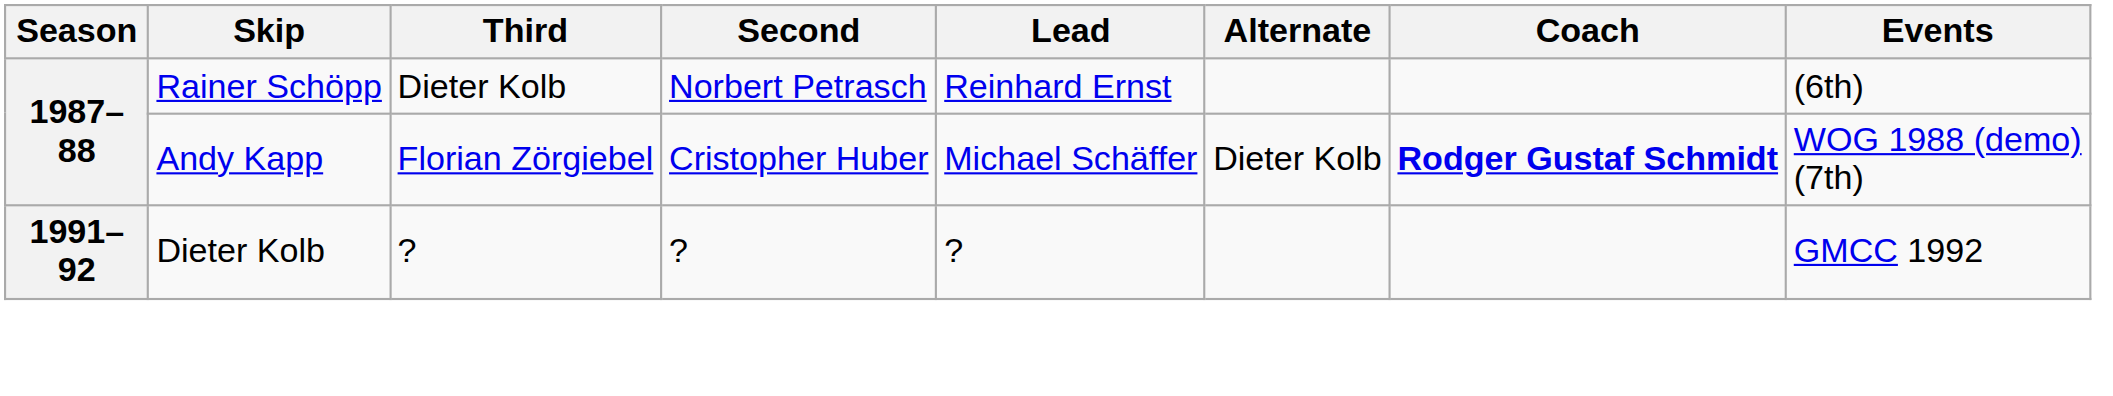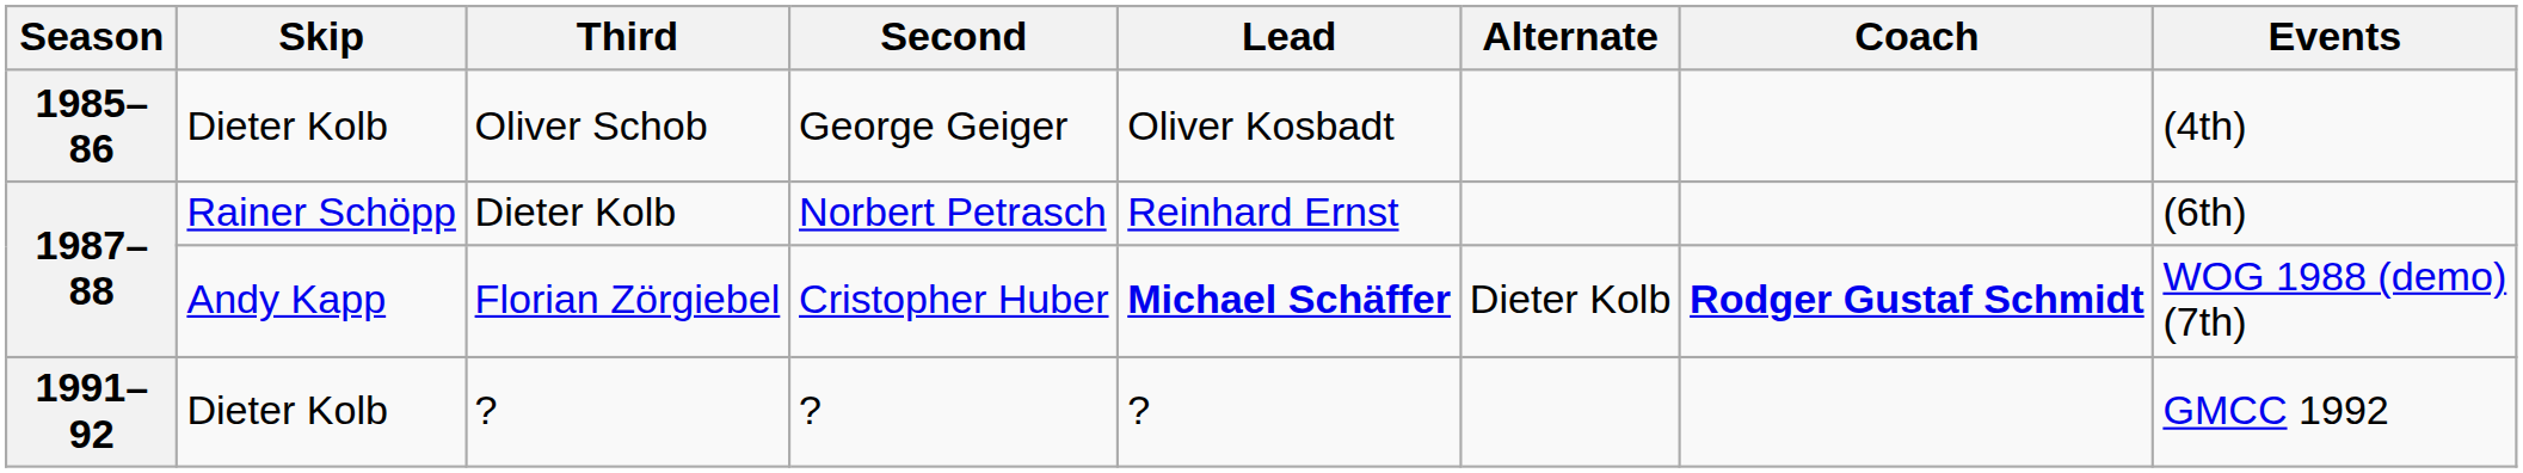 <table class="wikitable">
 <tr>
 <th scope="col" width=60>Season</th>
 <th scope="col">Skip</th>
 <th scope="col">Third</th>
 <th scope="col">Second</th>
 <th scope="col">Lead</th>
 <th scope="col">Alternate</th>
 <th scope="col">Coach</th>
 <th scope="col">Events</th>
+</tr>
+<tr>
+<th scope="row">1985–86</th>
+<td>Dieter Kolb</td>
+<td>Oliver Schob</td>
+<td>George Geiger</td>
+<td>Oliver Kosbadt</td>
+<td></td>
+<td></td>
+<td> (4th)</td>
 </tr>
 <tr>
 <th scope="row" rowspan="2">1987–88</th>
 <td><a href='#'>Rainer Schöpp</a></td>
 <td>Dieter Kolb</td>
 <td><a href='#'>Norbert Petrasch</a></td>
 <td><a href='#'>Reinhard Ernst</a></td>
 <td></td>
 <td></td>
 <td> (6th)</td>
 </tr>
 <tr>
 <td><a href='#'>Andy Kapp</a></td>
 <td><a href='#'>Florian Zörgiebel</a></td>
 <td><a href='#'>Cristopher Huber</a></td>
-<td><a href='#'>Michael Schäffer</a></td>
+<td><strong><a href='#'>Michael Schäffer</a></strong></td>
 <td>Dieter Kolb</td>
 <td><strong><a href='#'>Rodger Gustaf Schmidt</a></strong></td>
 <td><a href='#'>WOG 1988 (demo)</a><br>(7th)</td>
 </tr>
 <tr>
 <th scope="row">1991–92</th>
 <td>Dieter Kolb</td>
 <td>?</td>
 <td>?</td>
 <td>?</td>
 <td></td>
 <td></td>
 <td><a href='#'>GMCC</a> 1992 </td>
 </tr>
 </table>
